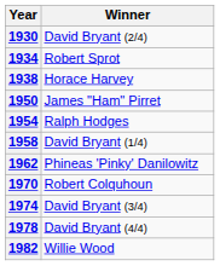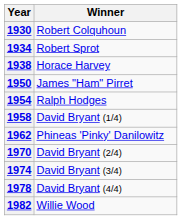 <table class="wikitable">
 <tr>
 <th>Year</th>
 <th Width=200>Winner</th>
 </tr>
 <tr>
 <th><a href='#'>1930</a></th>
-<td> <a href='#'>David Bryant</a> <small>(2/4)</small></td>
+<td> <a href='#'>Robert Colquhoun</a></td>
 </tr>
 <tr>
 <th><a href='#'>1934</a></th>
 <td> <a href='#'>Robert Sprot</a></td>
 </tr>
 <tr>
 <th><a href='#'>1938</a></th>
 <td> <a href='#'>Horace Harvey</a></td>
 </tr>
 <tr>
 <th><a href='#'>1950</a></th>
 <td> <a href='#'>James "Ham" Pirret</a></td>
 </tr>
 <tr>
 <th><a href='#'>1954</a></th>
 <td> <a href='#'>Ralph Hodges</a></td>
 </tr>
 <tr>
 <th><a href='#'>1958</a></th>
 <td> <a href='#'>David Bryant</a> <small>(1/4)</small></td>
 </tr>
 <tr>
 <th><a href='#'>1962</a></th>
 <td> <a href='#'>Phineas 'Pinky' Danilowitz</a></td>
 </tr>
 <tr>
 <th><a href='#'>1970</a></th>
-<td> <a href='#'>Robert Colquhoun</a></td>
+<td> <a href='#'>David Bryant</a> <small>(2/4)</small></td>
 </tr>
 <tr>
 <th><a href='#'>1974</a></th>
 <td> <a href='#'>David Bryant</a> <small>(3/4)</small></td>
 </tr>
 <tr>
 <th><a href='#'>1978</a></th>
 <td> <a href='#'>David Bryant</a> <small>(4/4)</small></td>
 </tr>
 <tr>
 <th><a href='#'>1982</a></th>
 <td> <a href='#'>Willie Wood</a></td>
 </tr>
 </table>
